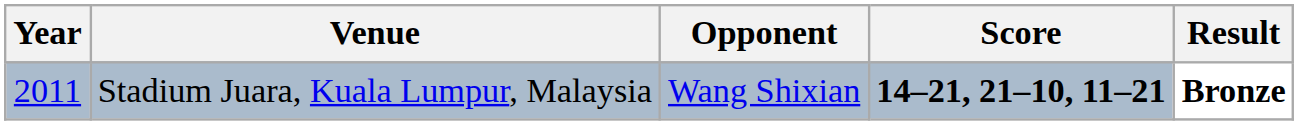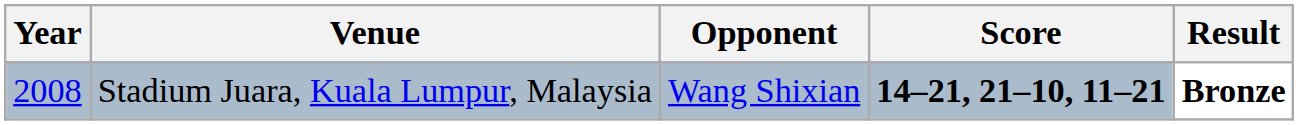 <table class="sortable wikitable" style="font-size: 90%;">
 <tr>
 <th>Year</th>
 <th>Venue</th>
 <th>Opponent</th>
 <th>Score</th>
 <th>Result</th>
 </tr>
 <tr style="background:#AABBCC">
-<td align="center"><a href='#'>2011</a></td>
+<td align="center"><a href='#'>2008</a></td>
 <td align="left">Stadium Juara, <a href='#'>Kuala Lumpur</a>, Malaysia</td>
 <td align="left"> <a href='#'>Wang Shixian</a></td>
 <td align="left"><strong>14–21, 21–10, 11–21</strong></td>
 <td style="text-align:left; background:white"> <strong>Bronze</strong></td>
 </tr>
 </table>
